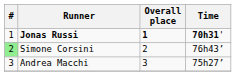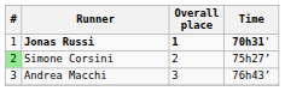 <table class="wikitable" style="font-size:95%;width:320px;">
 <tr>
 <th width=6%>#</th>
 <th width=54%>Runner</th>
 <th width=20%>Overall place</th>
 <th width=20%>Time</th>
 </tr>
 <tr>
 <td align=center>1</td>
 <td> <strong>Jonas Russi</strong></td>
 <td><strong>1</strong></td>
 <td align="center"><strong>70h31</strong>'</td>
 </tr>
 <tr>
 <td align=center style="background: lightgreen;">2</td>
 <td> Simone Corsini</td>
 <td>2</td>
-<td align=center>76h43’</td>
+<td align=center>75h27’</td>
 </tr>
 <tr>
 <td align=center>3</td>
 <td> Andrea Macchi</td>
 <td>3</td>
-<td align=center>75h27’</td>
+<td align=center>76h43’</td>
 </tr>
 <tr>
 </tr>
 </table>
